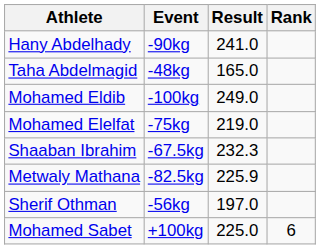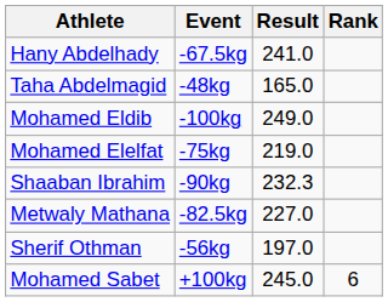 <table class="wikitable">
 <tr>
 <th>Athlete</th>
 <th>Event</th>
 <th>Result</th>
 <th>Rank</th>
 </tr>
 <tr align=center>
 <td align=left><a href='#'>Hany Abdelhady</a></td>
-<td align=left><a href='#'>-90kg</a></td>
+<td align=left><a href='#'>-67.5kg</a></td>
 <td>241.0</td>
 <td></td>
 </tr>
 <tr align=center>
 <td align=left><a href='#'>Taha Abdelmagid</a></td>
 <td align=left><a href='#'>-48kg</a></td>
 <td>165.0</td>
 <td></td>
 </tr>
 <tr align=center>
 <td align=left><a href='#'>Mohamed Eldib</a></td>
 <td align=left><a href='#'>-100kg</a></td>
 <td>249.0</td>
 <td></td>
 </tr>
 <tr align=center>
 <td align=left><a href='#'>Mohamed Elelfat</a></td>
 <td align=left><a href='#'>-75kg</a></td>
 <td>219.0</td>
 <td></td>
 </tr>
 <tr align=center>
 <td align=left><a href='#'>Shaaban Ibrahim</a></td>
-<td align=left><a href='#'>-67.5kg</a></td>
+<td align=left><a href='#'>-90kg</a></td>
 <td>232.3</td>
 <td></td>
 </tr>
 <tr align=center>
 <td align=left><a href='#'>Metwaly Mathana</a></td>
 <td align=left><a href='#'>-82.5kg</a></td>
-<td>225.9</td>
+<td>227.0</td>
 <td></td>
 </tr>
 <tr align=center>
 <td align=left><a href='#'>Sherif Othman</a></td>
 <td align=left><a href='#'>-56kg</a></td>
 <td>197.0</td>
 <td></td>
 </tr>
 <tr align=center>
 <td align=left><a href='#'>Mohamed Sabet</a></td>
 <td align=left><a href='#'>+100kg</a></td>
-<td>225.0</td>
+<td>245.0</td>
 <td>6</td>
 </tr>
 </table>
